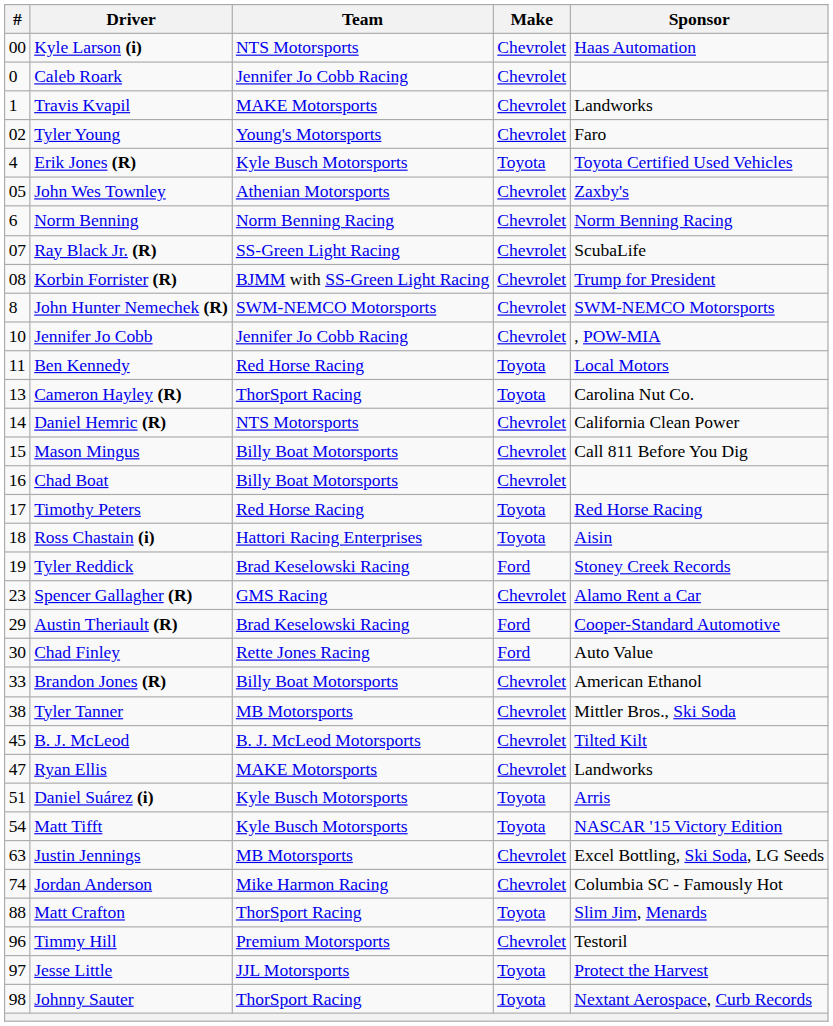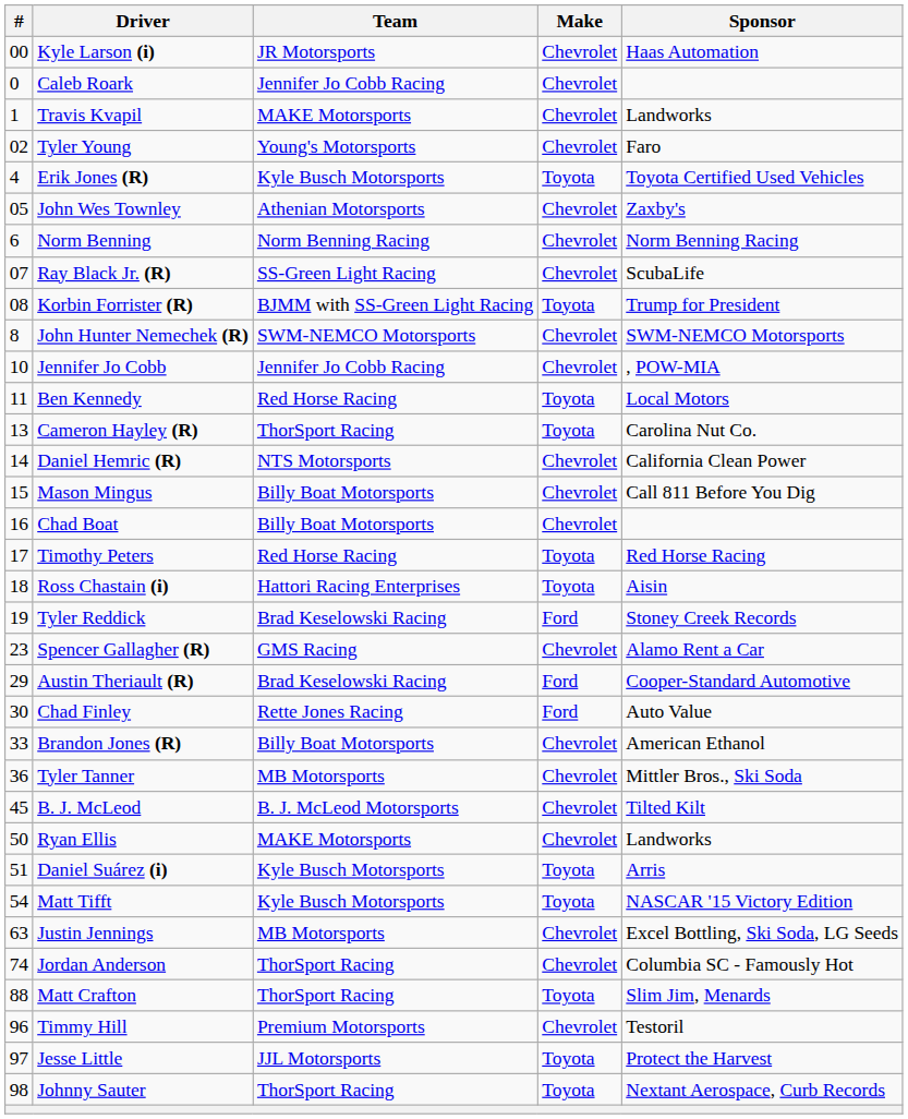 <table class="wikitable" style="font-size:95%">
 <tr>
 <th>#</th>
 <th>Driver</th>
 <th>Team</th>
 <th>Make</th>
 <th>Sponsor</th>
 </tr>
 <tr>
 <td>00</td>
 <td><a href='#'>Kyle Larson</a> <strong>(i)</strong></td>
-<td><a href='#'>NTS Motorsports</a></td>
+<td><a href='#'>JR Motorsports</a></td>
 <td><a href='#'>Chevrolet</a></td>
 <td><a href='#'>Haas Automation</a></td>
 </tr>
 <tr>
 <td>0</td>
 <td><a href='#'>Caleb Roark</a></td>
 <td><a href='#'>Jennifer Jo Cobb Racing</a></td>
 <td><a href='#'>Chevrolet</a></td>
 <td></td>
 </tr>
 <tr>
 <td>1</td>
 <td><a href='#'>Travis Kvapil</a></td>
 <td><a href='#'>MAKE Motorsports</a></td>
 <td><a href='#'>Chevrolet</a></td>
 <td>Landworks</td>
 </tr>
 <tr>
 <td>02</td>
 <td><a href='#'>Tyler Young</a></td>
 <td><a href='#'>Young's Motorsports</a></td>
 <td><a href='#'>Chevrolet</a></td>
 <td>Faro</td>
 </tr>
 <tr>
 <td>4</td>
 <td><a href='#'>Erik Jones</a> <strong>(R)</strong></td>
 <td><a href='#'>Kyle Busch Motorsports</a></td>
 <td><a href='#'>Toyota</a></td>
 <td><a href='#'>Toyota Certified Used Vehicles</a></td>
 </tr>
 <tr>
 <td>05</td>
 <td><a href='#'>John Wes Townley</a></td>
 <td><a href='#'>Athenian Motorsports</a></td>
 <td><a href='#'>Chevrolet</a></td>
 <td><a href='#'>Zaxby's</a></td>
 </tr>
 <tr>
 <td>6</td>
 <td><a href='#'>Norm Benning</a></td>
 <td><a href='#'>Norm Benning Racing</a></td>
 <td><a href='#'>Chevrolet</a></td>
 <td><a href='#'>Norm Benning Racing</a></td>
 </tr>
 <tr>
 <td>07</td>
 <td><a href='#'>Ray Black Jr.</a> <strong>(R)</strong></td>
 <td><a href='#'>SS-Green Light Racing</a></td>
 <td><a href='#'>Chevrolet</a></td>
 <td>ScubaLife</td>
 </tr>
 <tr>
 <td>08</td>
 <td><a href='#'>Korbin Forrister</a> <strong>(R)</strong></td>
 <td><a href='#'>BJMM</a> with <a href='#'>SS-Green Light Racing</a></td>
-<td><a href='#'>Chevrolet</a></td>
+<td><a href='#'>Toyota</a></td>
 <td><a href='#'>Trump for President</a></td>
 </tr>
 <tr>
 <td>8</td>
 <td><a href='#'>John Hunter Nemechek</a> <strong>(R)</strong></td>
 <td><a href='#'>SWM-NEMCO Motorsports</a></td>
 <td><a href='#'>Chevrolet</a></td>
 <td><a href='#'>SWM-NEMCO Motorsports</a></td>
 </tr>
 <tr>
 <td>10</td>
 <td><a href='#'>Jennifer Jo Cobb</a></td>
 <td><a href='#'>Jennifer Jo Cobb Racing</a></td>
 <td><a href='#'>Chevrolet</a></td>
 <td>, <a href='#'>POW-MIA</a></td>
 </tr>
 <tr>
 <td>11</td>
 <td><a href='#'>Ben Kennedy</a></td>
 <td><a href='#'>Red Horse Racing</a></td>
 <td><a href='#'>Toyota</a></td>
 <td><a href='#'>Local Motors</a></td>
 </tr>
 <tr>
 <td>13</td>
 <td><a href='#'>Cameron Hayley</a> <strong>(R)</strong></td>
 <td><a href='#'>ThorSport Racing</a></td>
 <td><a href='#'>Toyota</a></td>
 <td>Carolina Nut Co.</td>
 </tr>
 <tr>
 <td>14</td>
 <td><a href='#'>Daniel Hemric</a> <strong>(R)</strong></td>
 <td><a href='#'>NTS Motorsports</a></td>
 <td><a href='#'>Chevrolet</a></td>
 <td>California Clean Power</td>
 </tr>
 <tr>
 <td>15</td>
 <td><a href='#'>Mason Mingus</a></td>
 <td><a href='#'>Billy Boat Motorsports</a></td>
 <td><a href='#'>Chevrolet</a></td>
 <td>Call 811 Before You Dig</td>
 </tr>
 <tr>
 <td>16</td>
 <td><a href='#'>Chad Boat</a></td>
 <td><a href='#'>Billy Boat Motorsports</a></td>
 <td><a href='#'>Chevrolet</a></td>
 <td></td>
 </tr>
 <tr>
 <td>17</td>
 <td><a href='#'>Timothy Peters</a></td>
 <td><a href='#'>Red Horse Racing</a></td>
 <td><a href='#'>Toyota</a></td>
 <td><a href='#'>Red Horse Racing</a></td>
 </tr>
 <tr>
 <td>18</td>
 <td><a href='#'>Ross Chastain</a> <strong>(i)</strong></td>
 <td><a href='#'>Hattori Racing Enterprises</a></td>
 <td><a href='#'>Toyota</a></td>
 <td><a href='#'>Aisin</a></td>
 </tr>
 <tr>
 <td>19</td>
 <td><a href='#'>Tyler Reddick</a></td>
 <td><a href='#'>Brad Keselowski Racing</a></td>
 <td><a href='#'>Ford</a></td>
 <td><a href='#'>Stoney Creek Records</a></td>
 </tr>
 <tr>
 <td>23</td>
 <td><a href='#'>Spencer Gallagher</a> <strong>(R)</strong></td>
 <td><a href='#'>GMS Racing</a></td>
 <td><a href='#'>Chevrolet</a></td>
 <td><a href='#'>Alamo Rent a Car</a></td>
 </tr>
 <tr>
 <td>29</td>
 <td><a href='#'>Austin Theriault</a> <strong>(R)</strong></td>
 <td><a href='#'>Brad Keselowski Racing</a></td>
 <td><a href='#'>Ford</a></td>
 <td><a href='#'>Cooper-Standard Automotive</a></td>
 </tr>
 <tr>
 <td>30</td>
 <td><a href='#'>Chad Finley</a></td>
 <td><a href='#'>Rette Jones Racing</a></td>
 <td><a href='#'>Ford</a></td>
 <td>Auto Value</td>
 </tr>
 <tr>
 <td>33</td>
 <td><a href='#'>Brandon Jones</a> <strong>(R)</strong></td>
 <td><a href='#'>Billy Boat Motorsports</a></td>
 <td><a href='#'>Chevrolet</a></td>
 <td>American Ethanol</td>
 </tr>
 <tr>
-<td>38</td>
+<td>36</td>
 <td><a href='#'>Tyler Tanner</a></td>
 <td><a href='#'>MB Motorsports</a></td>
 <td><a href='#'>Chevrolet</a></td>
 <td>Mittler Bros., <a href='#'>Ski Soda</a></td>
 </tr>
 <tr>
 <td>45</td>
 <td><a href='#'>B. J. McLeod</a></td>
 <td><a href='#'>B. J. McLeod Motorsports</a></td>
 <td><a href='#'>Chevrolet</a></td>
 <td><a href='#'>Tilted Kilt</a></td>
 </tr>
 <tr>
-<td>47</td>
+<td>50</td>
 <td><a href='#'>Ryan Ellis</a></td>
 <td><a href='#'>MAKE Motorsports</a></td>
 <td><a href='#'>Chevrolet</a></td>
 <td>Landworks</td>
 </tr>
 <tr>
 <td>51</td>
 <td><a href='#'>Daniel Suárez</a> <strong>(i)</strong></td>
 <td><a href='#'>Kyle Busch Motorsports</a></td>
 <td><a href='#'>Toyota</a></td>
 <td><a href='#'>Arris</a></td>
 </tr>
 <tr>
 <td>54</td>
 <td><a href='#'>Matt Tifft</a></td>
 <td><a href='#'>Kyle Busch Motorsports</a></td>
 <td><a href='#'>Toyota</a></td>
 <td><a href='#'>NASCAR '15 Victory Edition</a></td>
 </tr>
 <tr>
 <td>63</td>
 <td><a href='#'>Justin Jennings</a></td>
 <td><a href='#'>MB Motorsports</a></td>
 <td><a href='#'>Chevrolet</a></td>
 <td>Excel Bottling, <a href='#'>Ski Soda</a>, LG Seeds</td>
 </tr>
 <tr>
 <td>74</td>
 <td><a href='#'>Jordan Anderson</a></td>
-<td><a href='#'>Mike Harmon Racing</a></td>
+<td><a href='#'>ThorSport Racing</a></td>
 <td><a href='#'>Chevrolet</a></td>
 <td>Columbia SC - Famously Hot</td>
 </tr>
 <tr>
 <td>88</td>
 <td><a href='#'>Matt Crafton</a></td>
 <td><a href='#'>ThorSport Racing</a></td>
 <td><a href='#'>Toyota</a></td>
 <td><a href='#'>Slim Jim</a>, <a href='#'>Menards</a></td>
 </tr>
 <tr>
 <td>96</td>
 <td><a href='#'>Timmy Hill</a></td>
 <td><a href='#'>Premium Motorsports</a></td>
 <td><a href='#'>Chevrolet</a></td>
 <td>Testoril</td>
 </tr>
 <tr>
 <td>97</td>
 <td><a href='#'>Jesse Little</a></td>
 <td><a href='#'>JJL Motorsports</a></td>
 <td><a href='#'>Toyota</a></td>
 <td><a href='#'>Protect the Harvest</a></td>
 </tr>
 <tr>
 <td>98</td>
 <td><a href='#'>Johnny Sauter</a></td>
 <td><a href='#'>ThorSport Racing</a></td>
 <td><a href='#'>Toyota</a></td>
 <td><a href='#'>Nextant Aerospace</a>, <a href='#'>Curb Records</a></td>
 </tr>
 <tr>
 <th colspan="5"></th>
 </tr>
 </table>
